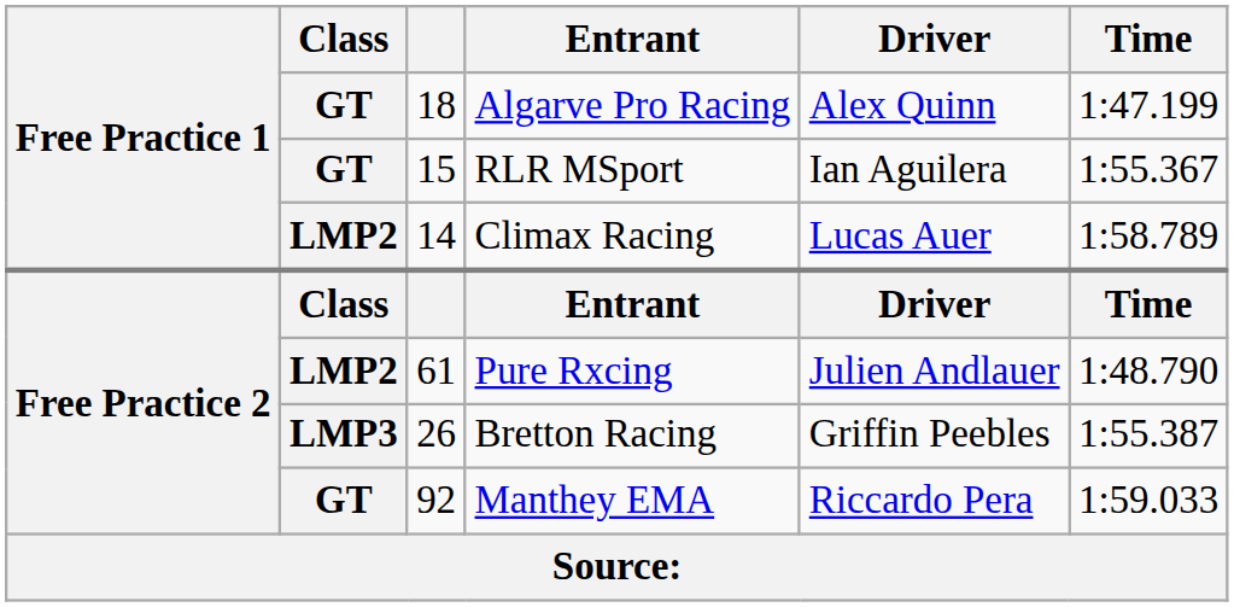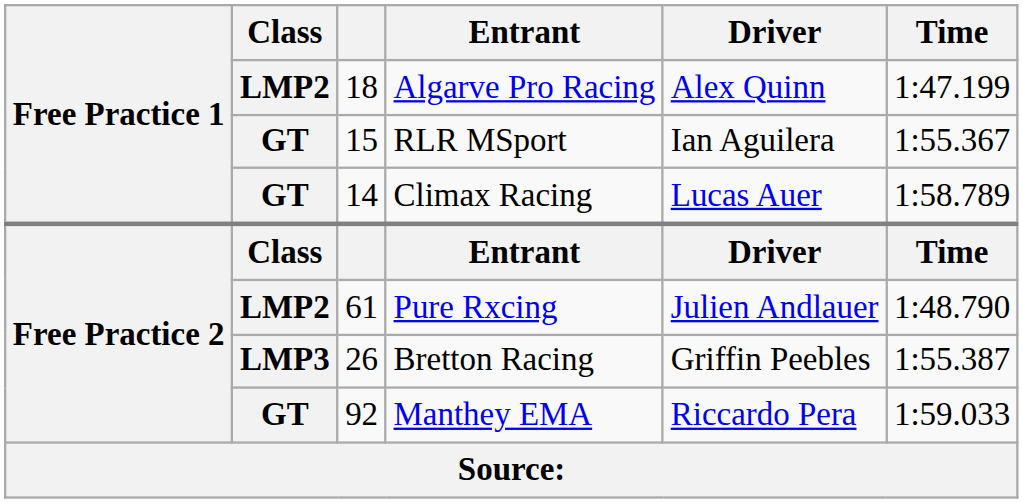 <table class="wikitable" style="font-size:90%;">
 <tr>
 <th rowspan="4">Free Practice 1</th>
 <th>Class</th>
 <th></th>
 <th>Entrant</th>
 <th>Driver</th>
 <th>Time</th>
 </tr>
 <tr>
-<th>GT</th>
+<th>LMP2</th>
 <td align="center">18</td>
 <td> <a href='#'>Algarve Pro Racing</a></td>
 <td> <a href='#'>Alex Quinn</a></td>
 <td>1:47.199</td>
 </tr>
 <tr>
 <th>GT</th>
 <td align="center">15</td>
 <td> RLR MSport</td>
 <td> Ian Aguilera</td>
 <td>1:55.367</td>
 </tr>
 <tr>
-<th>LMP2</th>
+<th>GT</th>
 <td align="center">14</td>
 <td> Climax Racing</td>
 <td> <a href='#'>Lucas Auer</a></td>
 <td>1:58.789</td>
 </tr>
 <tr style="border-top:2px solid #808080">
 <th rowspan="4">Free Practice 2</th>
 <th>Class</th>
 <th></th>
 <th>Entrant</th>
 <th>Driver</th>
 <th>Time</th>
 </tr>
 <tr>
 <th>LMP2</th>
 <td align="center">61</td>
 <td> <a href='#'>Pure Rxcing</a></td>
 <td> <a href='#'>Julien Andlauer</a></td>
 <td>1:48.790</td>
 </tr>
 <tr>
 <th>LMP3</th>
 <td align="center">26</td>
 <td> Bretton Racing</td>
 <td> Griffin Peebles</td>
 <td>1:55.387</td>
 </tr>
 <tr>
 <th>GT</th>
 <td align="center">92</td>
 <td> <a href='#'>Manthey EMA</a></td>
 <td> <a href='#'>Riccardo Pera</a></td>
 <td>1:59.033</td>
 </tr>
 <tr>
 <th colspan="6">Source:</th>
 </tr>
 </table>
